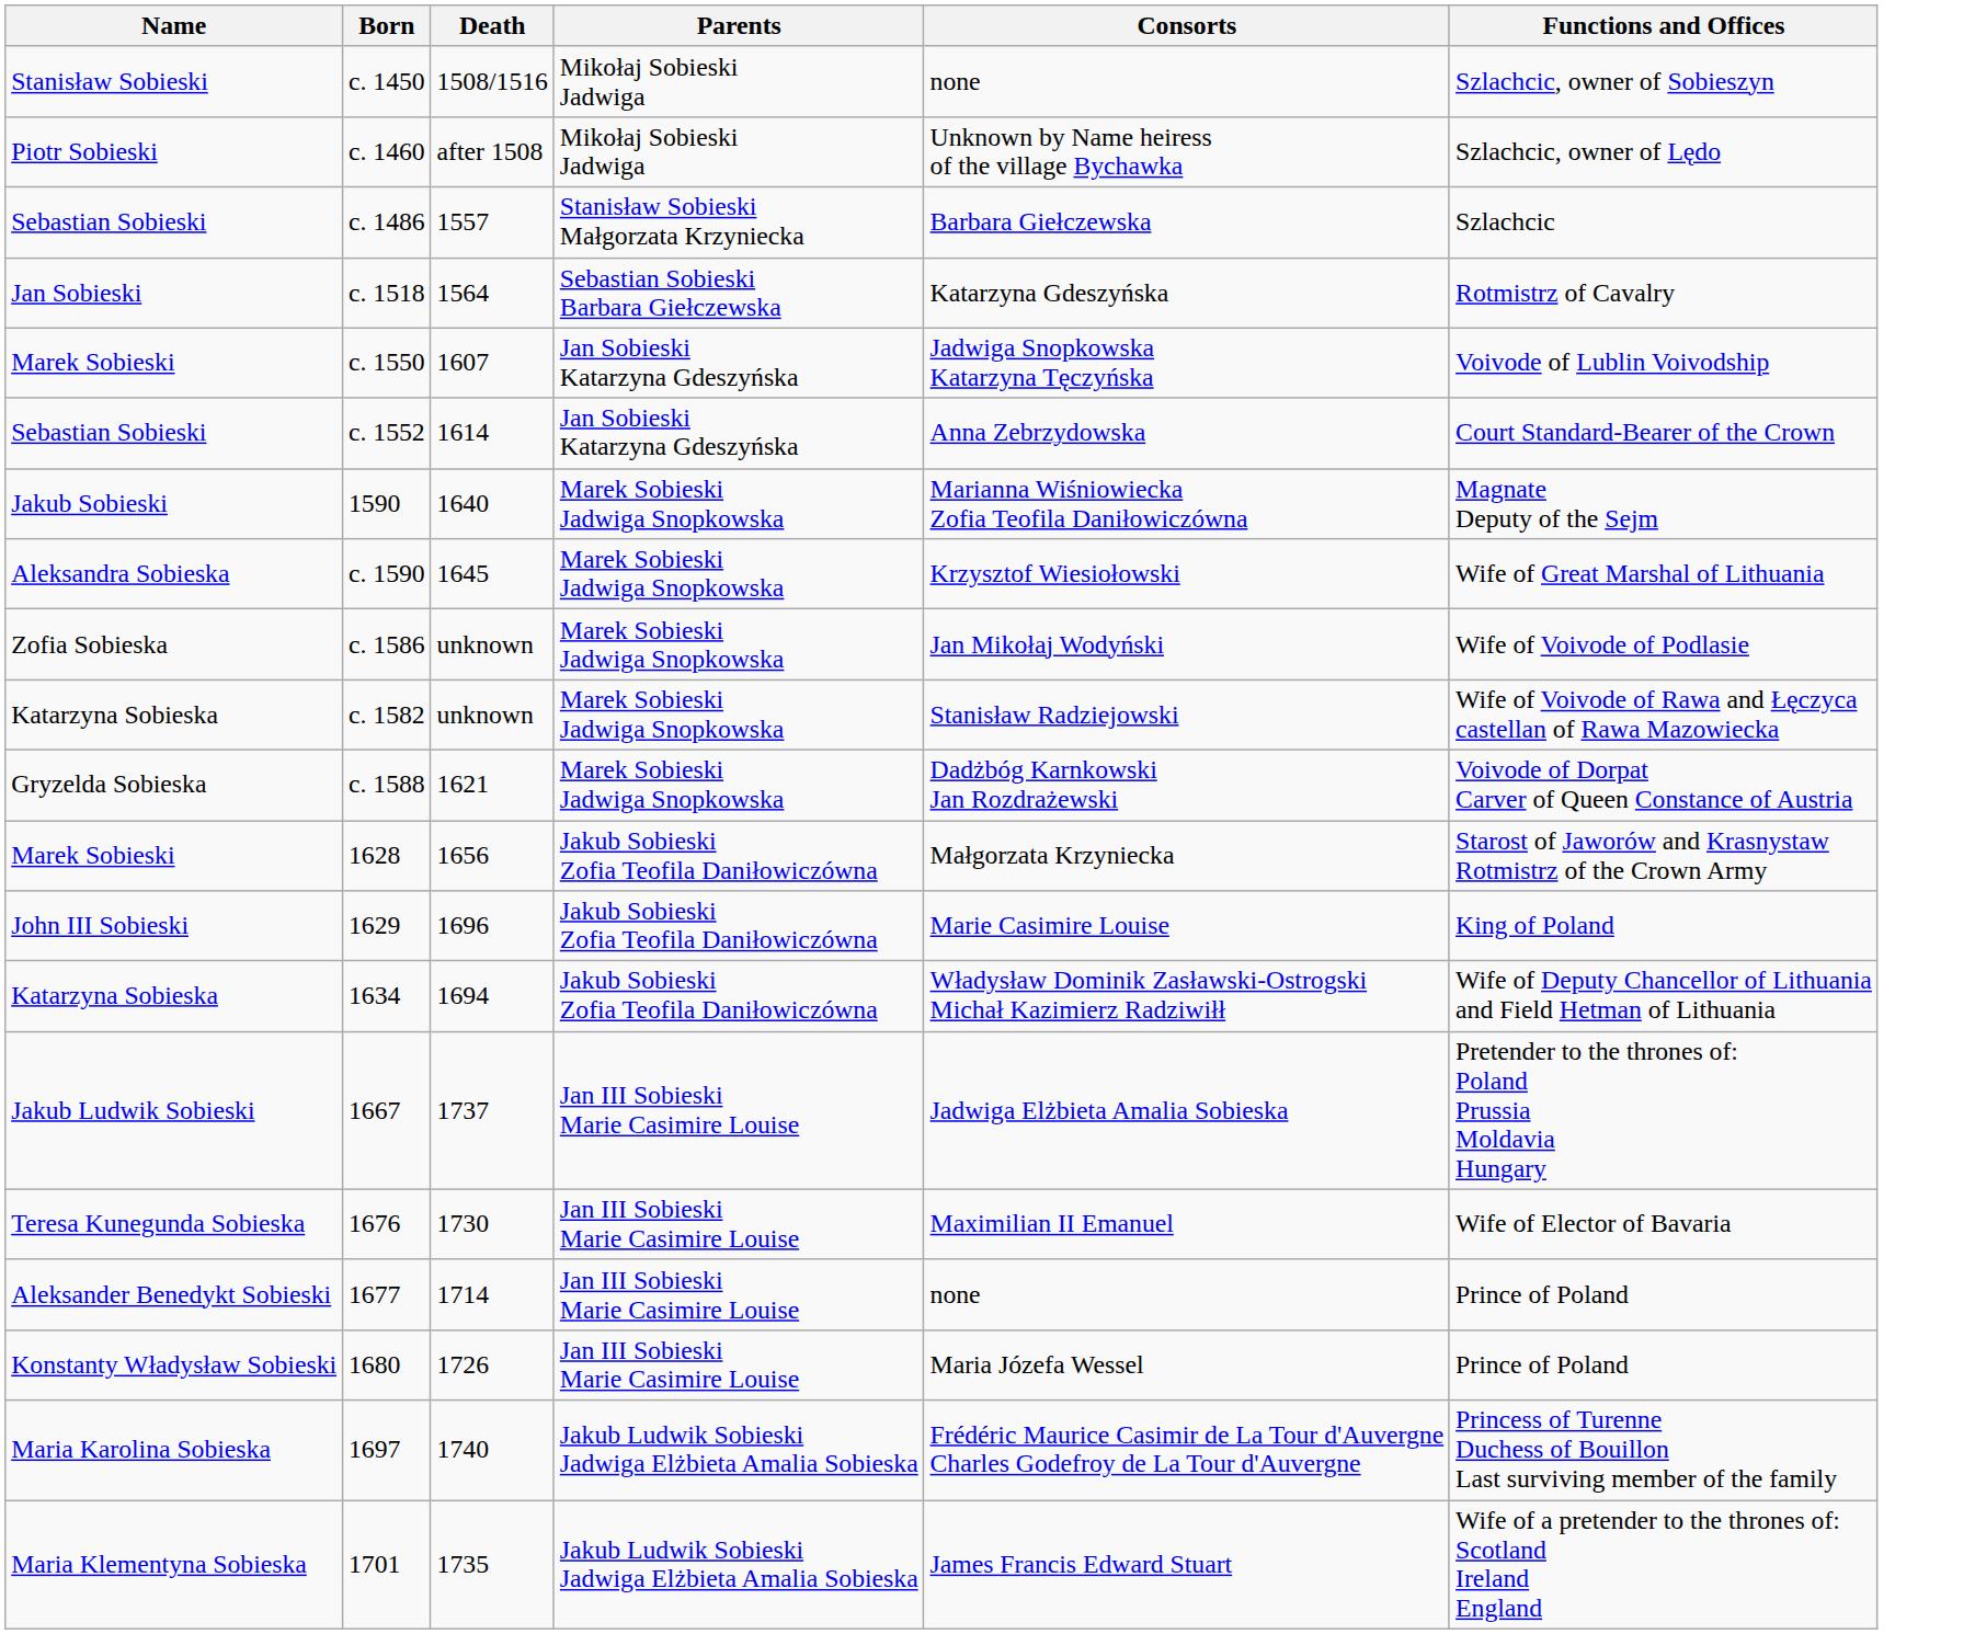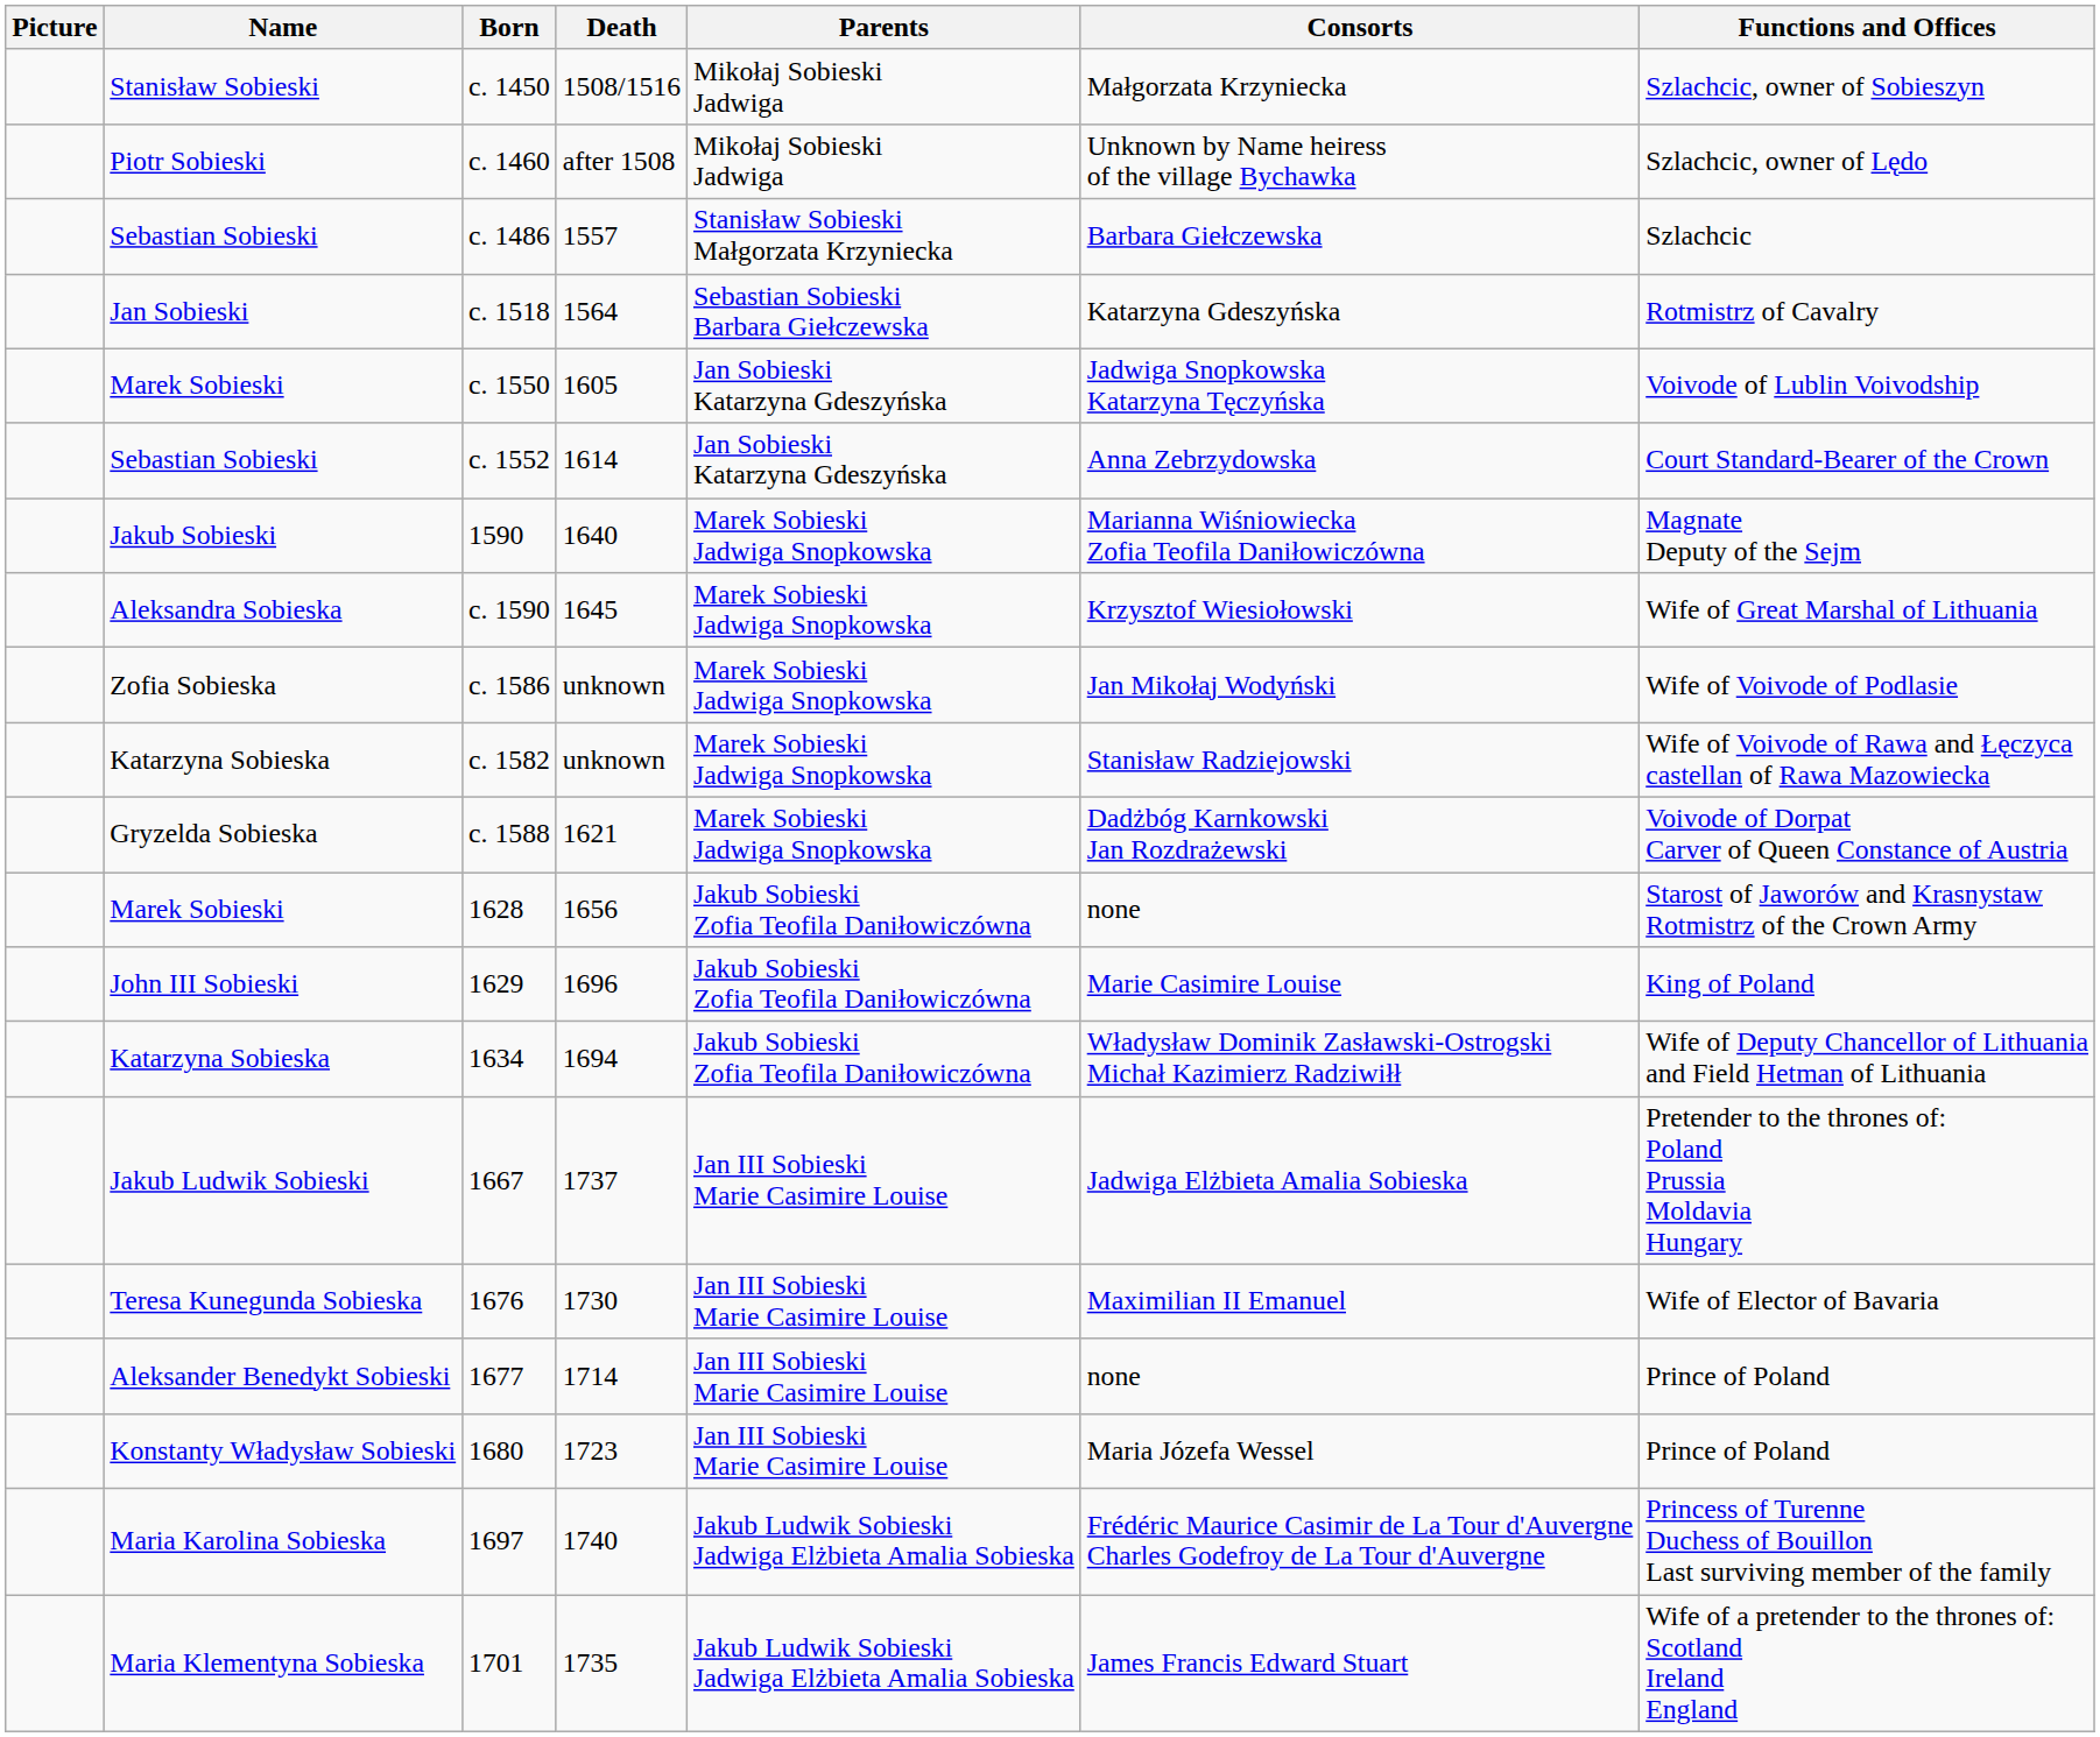 <table class="wikitable">
 <tr>
+<th>Picture</th>
 <th>Name</th>
 <th>Born</th>
 <th>Death</th>
 <th>Parents</th>
 <th>Consorts</th>
 <th>Functions and Offices</th>
 </tr>
 <tr>
+<td></td>
 <td><a href='#'>Stanisław Sobieski</a></td>
 <td>c. 1450</td>
 <td>1508/1516</td>
 <td>Mikołaj Sobieski<br>Jadwiga</td>
-<td>none</td>
+<td>Małgorzata Krzyniecka</td>
 <td><a href='#'>Szlachcic</a>, owner of <a href='#'>Sobieszyn</a></td>
 </tr>
 <tr>
+<td></td>
 <td><a href='#'>Piotr Sobieski</a></td>
 <td>c. 1460</td>
 <td>after 1508</td>
 <td>Mikołaj Sobieski<br>Jadwiga</td>
 <td>Unknown by Name heiress<br> of the village <a href='#'>Bychawka</a></td>
 <td>Szlachcic, owner of <a href='#'>Lędo</a></td>
 </tr>
 <tr>
+<td></td>
 <td><a href='#'>Sebastian Sobieski</a></td>
 <td>c. 1486</td>
 <td>1557</td>
 <td><a href='#'>Stanisław Sobieski</a> <br> Małgorzata Krzyniecka</td>
 <td><a href='#'>Barbara Giełczewska</a></td>
 <td>Szlachcic</td>
 </tr>
 <tr>
+<td></td>
 <td><a href='#'>Jan Sobieski</a></td>
 <td>c. 1518</td>
 <td>1564</td>
 <td><a href='#'>Sebastian Sobieski</a> <br><a href='#'>Barbara Giełczewska</a></td>
 <td>Katarzyna Gdeszyńska</td>
 <td><a href='#'>Rotmistrz</a> of Cavalry</td>
 </tr>
 <tr>
+<td></td>
 <td><a href='#'>Marek Sobieski</a></td>
 <td>c. 1550</td>
-<td>1607</td>
+<td>1605</td>
 <td><a href='#'>Jan Sobieski</a><br>Katarzyna Gdeszyńska</td>
 <td><a href='#'>Jadwiga Snopkowska</a><br><a href='#'>Katarzyna Tęczyńska</a></td>
 <td><a href='#'>Voivode</a> of <a href='#'>Lublin Voivodship</a></td>
 </tr>
 <tr>
+<td></td>
 <td><a href='#'>Sebastian Sobieski</a></td>
 <td>c. 1552</td>
 <td>1614</td>
 <td><a href='#'>Jan Sobieski</a><br>Katarzyna Gdeszyńska</td>
 <td><a href='#'>Anna Zebrzydowska</a></td>
 <td><a href='#'>Court Standard-Bearer of the Crown</a></td>
 </tr>
 <tr>
+<td></td>
 <td><a href='#'>Jakub Sobieski</a></td>
 <td>1590</td>
 <td>1640</td>
 <td><a href='#'>Marek Sobieski</a><br><a href='#'>Jadwiga Snopkowska</a></td>
 <td><a href='#'>Marianna Wiśniowiecka</a><br><a href='#'>Zofia Teofila Daniłowiczówna</a></td>
 <td><a href='#'>Magnate</a><br>Deputy of the <a href='#'>Sejm</a></td>
 </tr>
 <tr>
+<td></td>
 <td><a href='#'>Aleksandra Sobieska</a></td>
 <td>c. 1590</td>
 <td>1645</td>
 <td><a href='#'>Marek Sobieski</a><br><a href='#'>Jadwiga Snopkowska</a></td>
 <td><a href='#'>Krzysztof Wiesiołowski</a></td>
 <td>Wife of <a href='#'>Great Marshal of Lithuania</a></td>
 </tr>
 <tr>
+<td></td>
 <td>Zofia Sobieska</td>
 <td>c. 1586</td>
 <td>unknown</td>
 <td><a href='#'>Marek Sobieski</a><br><a href='#'>Jadwiga Snopkowska</a></td>
 <td><a href='#'>Jan Mikołaj Wodyński</a></td>
 <td>Wife of <a href='#'>Voivode of Podlasie</a></td>
 </tr>
 <tr>
+<td></td>
 <td>Katarzyna Sobieska</td>
 <td>c. 1582</td>
 <td>unknown</td>
 <td><a href='#'>Marek Sobieski</a><br><a href='#'>Jadwiga Snopkowska</a></td>
 <td><a href='#'>Stanisław Radziejowski</a></td>
 <td>Wife of <a href='#'>Voivode of Rawa</a> and <a href='#'>Łęczyca</a><br><a href='#'>castellan</a> of <a href='#'>Rawa Mazowiecka</a></td>
 </tr>
 <tr>
+<td></td>
 <td>Gryzelda Sobieska</td>
 <td>c. 1588</td>
 <td>1621</td>
 <td><a href='#'>Marek Sobieski</a><br><a href='#'>Jadwiga Snopkowska</a></td>
 <td><a href='#'>Dadżbóg Karnkowski</a><br><a href='#'>Jan Rozdrażewski</a></td>
 <td><a href='#'>Voivode of Dorpat</a> <br><a href='#'>Carver</a> of Queen <a href='#'>Constance of Austria</a><br></td>
 </tr>
 <tr>
+<td></td>
 <td><a href='#'>Marek Sobieski</a></td>
 <td>1628</td>
 <td>1656</td>
 <td><a href='#'>Jakub Sobieski</a><br><a href='#'>Zofia Teofila Daniłowiczówna</a></td>
-<td>Małgorzata Krzyniecka</td>
+<td>none</td>
 <td><a href='#'>Starost</a> of <a href='#'>Jaworów</a> and <a href='#'>Krasnystaw</a><br><a href='#'>Rotmistrz</a> of the Crown Army</td>
 </tr>
 <tr>
+<td></td>
 <td><a href='#'>John III Sobieski</a></td>
 <td>1629</td>
 <td>1696</td>
 <td><a href='#'>Jakub Sobieski</a><br><a href='#'>Zofia Teofila Daniłowiczówna</a></td>
 <td><a href='#'>Marie Casimire Louise</a></td>
 <td><a href='#'>King of Poland</a></td>
 </tr>
 <tr>
+<td></td>
 <td><a href='#'>Katarzyna Sobieska</a></td>
 <td>1634</td>
 <td>1694</td>
 <td><a href='#'>Jakub Sobieski</a><br><a href='#'>Zofia Teofila Daniłowiczówna</a></td>
 <td><a href='#'>Władysław Dominik Zasławski-Ostrogski</a><br><a href='#'>Michał Kazimierz Radziwiłł</a></td>
 <td>Wife of <a href='#'>Deputy Chancellor of Lithuania</a><br>and Field <a href='#'>Hetman</a> of Lithuania</td>
 </tr>
 <tr>
+<td></td>
 <td><a href='#'>Jakub Ludwik Sobieski</a></td>
 <td>1667</td>
 <td>1737</td>
 <td><a href='#'>Jan III Sobieski</a><br><a href='#'>Marie Casimire Louise</a></td>
 <td><a href='#'>Jadwiga Elżbieta Amalia Sobieska</a></td>
 <td>Pretender to the thrones of:<br><a href='#'>Poland</a><br><a href='#'>Prussia</a><br><a href='#'>Moldavia</a><br><a href='#'>Hungary</a></td>
 </tr>
 <tr>
+<td></td>
 <td><a href='#'>Teresa Kunegunda Sobieska</a></td>
 <td>1676</td>
 <td>1730</td>
 <td><a href='#'>Jan III Sobieski</a><br><a href='#'>Marie Casimire Louise</a></td>
 <td><a href='#'>Maximilian II Emanuel</a></td>
 <td>Wife of Elector of Bavaria</td>
 </tr>
 <tr>
+<td></td>
 <td><a href='#'>Aleksander Benedykt Sobieski</a></td>
 <td>1677</td>
 <td>1714</td>
 <td><a href='#'>Jan III Sobieski</a><br><a href='#'>Marie Casimire Louise</a></td>
 <td>none</td>
 <td>Prince of Poland</td>
 </tr>
 <tr>
+<td></td>
 <td><a href='#'>Konstanty Władysław Sobieski</a></td>
 <td>1680</td>
-<td>1726</td>
+<td>1723</td>
 <td><a href='#'>Jan III Sobieski</a><br><a href='#'>Marie Casimire Louise</a></td>
 <td>Maria Józefa Wessel</td>
 <td>Prince of Poland</td>
 </tr>
 <tr>
+<td></td>
 <td><a href='#'>Maria Karolina Sobieska</a></td>
 <td>1697</td>
 <td>1740</td>
 <td><a href='#'>Jakub Ludwik Sobieski</a><br><a href='#'>Jadwiga Elżbieta Amalia Sobieska</a></td>
 <td><a href='#'>Frédéric Maurice Casimir de La Tour d'Auvergne</a><br><a href='#'>Charles Godefroy de La Tour d'Auvergne</a></td>
 <td><a href='#'>Princess of Turenne</a><br><a href='#'>Duchess of Bouillon</a><br>Last surviving member of the family</td>
 </tr>
 <tr>
+<td></td>
 <td><a href='#'>Maria Klementyna Sobieska</a></td>
 <td>1701</td>
 <td>1735</td>
 <td><a href='#'>Jakub Ludwik Sobieski</a><br><a href='#'>Jadwiga Elżbieta Amalia Sobieska</a></td>
 <td><a href='#'>James Francis Edward Stuart</a></td>
 <td>Wife of a pretender to the thrones of:<br><a href='#'>Scotland</a><br><a href='#'>Ireland</a><br> <a href='#'>England</a></td>
 </tr>
 </table>
